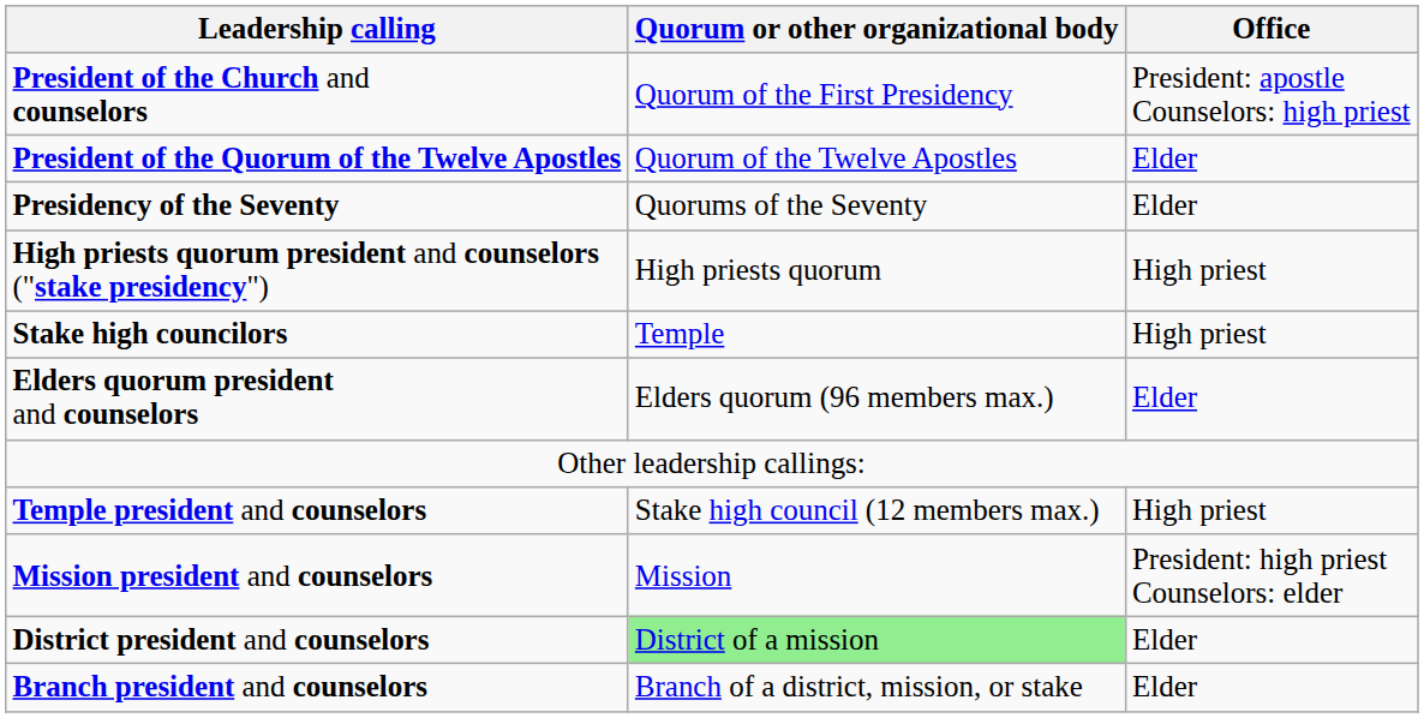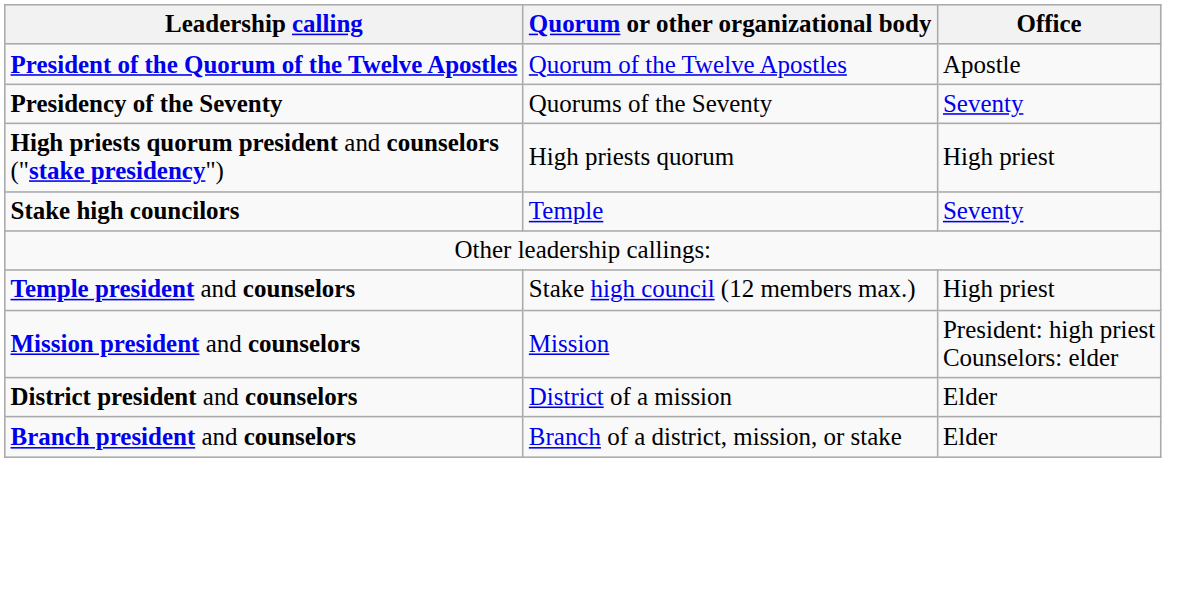 <table class="wikitable">
 <tr>
 <th>Leadership <a href='#'>calling</a></th>
 <th><a href='#'>Quorum</a> or other organizational body</th>
 <th>Office</th>
 </tr>
 <tr>
-<td><strong><a href='#'>President of the Church</a></strong> and<br><strong>counselors</strong></td>
-<td><a href='#'>Quorum of the First Presidency</a></td>
-<td>President: <a href='#'>apostle</a><br>Counselors: <a href='#'>high priest</a></td>
-</tr>
-<tr>
 <td><a href='#'><strong>President of the Quorum of the Twelve Apostles</strong></a></td>
 <td><a href='#'>Quorum of the Twelve Apostles</a></td>
-<td><a href='#'>Elder</a></td>
+<td>Apostle</td>
 </tr>
 <tr>
 <td><strong>Presidency of the Seventy</strong></td>
 <td>Quorums of the Seventy</td>
-<td>Elder</td>
+<td><a href='#'>Seventy</a></td>
 </tr>
 <tr>
 <td><strong>High priests quorum president</strong> and <strong>counselors</strong><br>("<a href='#'><strong>stake presidency</strong></a>")</td>
 <td>High priests quorum</td>
 <td>High priest</td>
 </tr>
 <tr>
 <td><strong>Stake high councilors</strong></td>
 <td><a href='#'>Temple</a></td>
-<td>High priest</td>
-</tr>
-<tr>
-<td><strong>Elders quorum president</strong><br>and <strong>counselors</strong></td>
-<td>Elders quorum (96 members max.)</td>
-<td><a href='#'>Elder</a></td>
+<td><a href='#'>Seventy</a></td>
 </tr>
 <tr>
 <td colspan="3" align="center">Other leadership callings:</td>
 </tr>
 <tr>
 <td><strong><a href='#'>Temple president</a></strong> and <strong>counselors</strong></td>
 <td>Stake <a href='#'>high council</a> (12 members max.)</td>
 <td>High priest</td>
 </tr>
 <tr>
 <td><strong><a href='#'>Mission president</a></strong> and <strong>counselors</strong></td>
 <td><a href='#'>Mission</a></td>
 <td>President: high priest<br>Counselors: elder</td>
 </tr>
 <tr>
 <td><strong>District president</strong> and <strong>counselors</strong></td>
-<td style="background: lightgreen;"><a href='#'>District</a> of a mission</td>
+<td><a href='#'>District</a> of a mission</td>
 <td>Elder</td>
 </tr>
 <tr>
 <td><strong><a href='#'>Branch president</a></strong> and <strong>counselors</strong></td>
 <td><a href='#'>Branch</a> of a district, mission, or stake</td>
 <td>Elder</td>
 </tr>
 </table>
